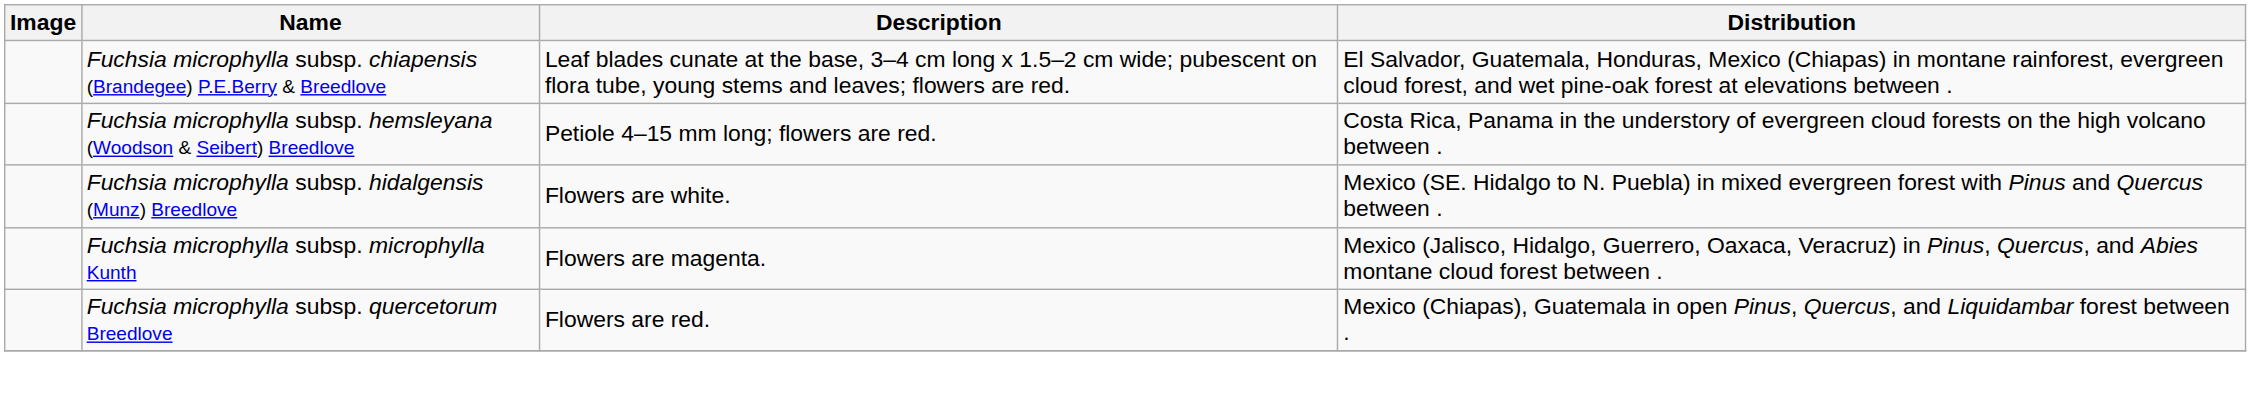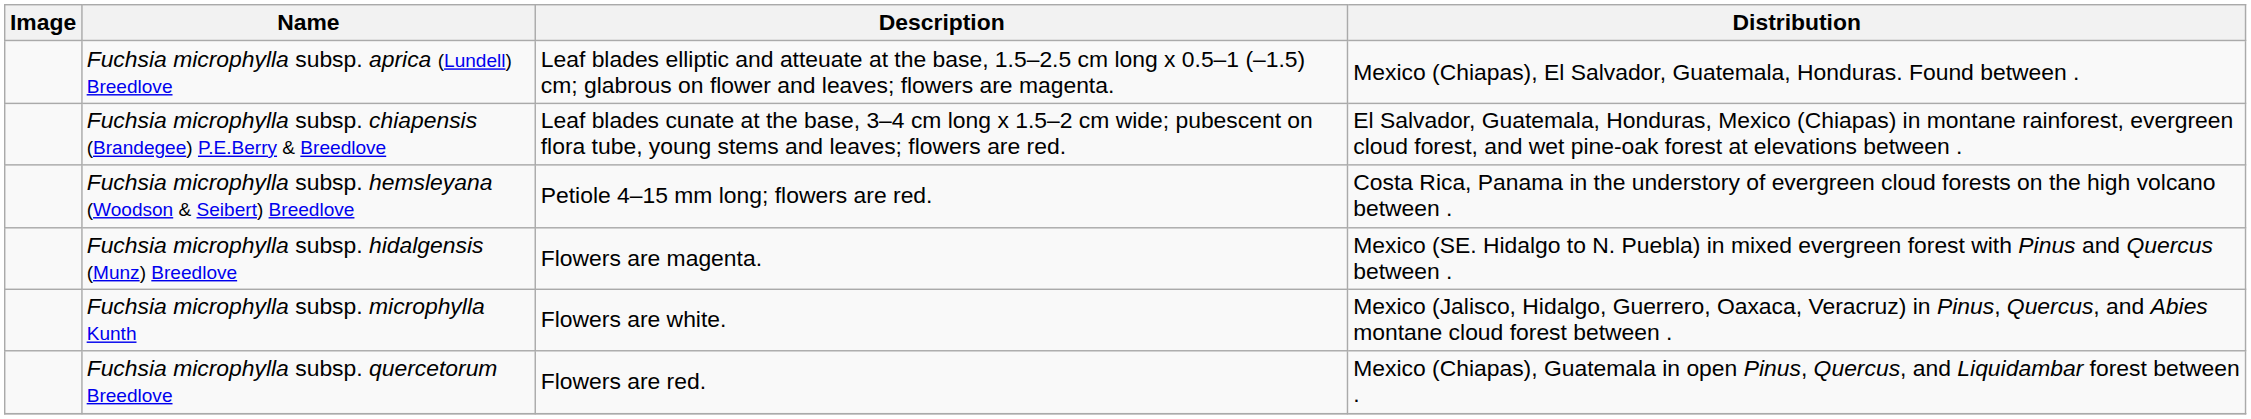 <table class="wikitable">
 <tr>
 <th>Image</th>
 <th>Name</th>
 <th>Description</th>
 <th>Distribution</th>
+</tr>
+<tr>
+<td></td>
+<td><em>Fuchsia microphylla</em> subsp. <em>aprica</em> <small>(<a href='#'>Lundell</a>) <a href='#'>Breedlove</a></small></td>
+<td>Leaf blades elliptic and atteuate at the base, 1.5–2.5 cm long x 0.5–1 (–1.5) cm; glabrous on flower and leaves; flowers are magenta.</td>
+<td>Mexico (Chiapas), El Salvador, Guatemala, Honduras. Found between .</td>
 </tr>
 <tr>
 <td></td>
 <td><em>Fuchsia microphylla</em> subsp. <em>chiapensis</em> <small>(<a href='#'>Brandegee</a>) <a href='#'>P.E.Berry</a> & <a href='#'>Breedlove</a></small></td>
 <td>Leaf blades cunate at the base, 3–4 cm long x 1.5–2 cm wide; pubescent on flora tube, young stems and leaves; flowers are red.</td>
 <td>El Salvador, Guatemala, Honduras, Mexico (Chiapas) in montane rainforest, evergreen cloud forest, and wet pine-oak forest at elevations between .</td>
 </tr>
 <tr>
 <td></td>
 <td><em>Fuchsia microphylla</em> subsp. <em>hemsleyana</em> <small>(<a href='#'>Woodson</a> & <a href='#'>Seibert</a>) <a href='#'>Breedlove</a></small></td>
 <td>Petiole 4–15 mm long; flowers are red.</td>
 <td>Costa Rica, Panama in the understory of evergreen cloud forests on the high volcano between .</td>
 </tr>
 <tr>
 <td></td>
 <td><em>Fuchsia microphylla</em> subsp. <em>hidalgensis</em> <small>(<a href='#'>Munz</a>) <a href='#'>Breedlove</a></small></td>
-<td>Flowers are white.</td>
+<td>Flowers are magenta.</td>
 <td>Mexico (SE. Hidalgo to N. Puebla) in  mixed evergreen forest with <em>Pinus</em> and <em>Quercus</em> between .</td>
 </tr>
 <tr>
 <td></td>
 <td><em>Fuchsia microphylla</em> subsp. <em>microphylla</em> <small><a href='#'>Kunth</a></small></td>
-<td>Flowers are magenta.</td>
+<td>Flowers are white.</td>
 <td>Mexico (Jalisco, Hidalgo, Guerrero, Oaxaca, Veracruz) in <em>Pinus</em>, <em>Quercus</em>, and <em>Abies</em> montane cloud forest between .</td>
 </tr>
 <tr>
 <td></td>
 <td><em>Fuchsia microphylla</em> subsp. <em>quercetorum</em> <small><a href='#'>Breedlove</a></small></td>
 <td>Flowers are red.</td>
 <td>Mexico (Chiapas), Guatemala in open <em>Pinus</em>, <em>Quercus</em>, and <em>Liquidambar</em> forest between .</td>
 </tr>
 <tr>
 </tr>
 </table>
